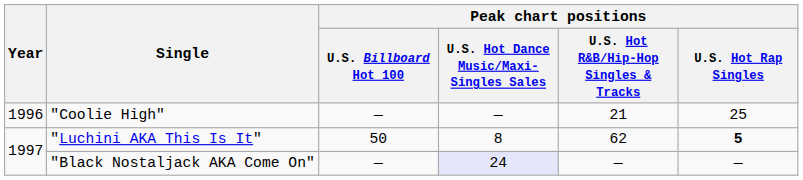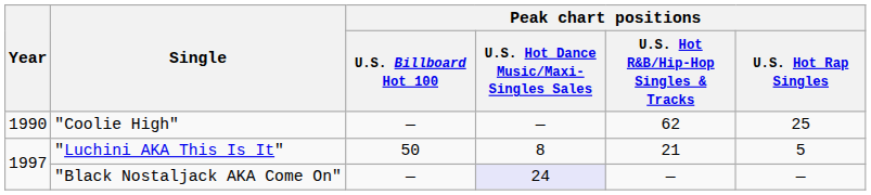 <table class="wikitable">
 <tr>
 <th rowspan="2">Year</th>
 <th rowspan="2">Single</th>
 <th colspan="4">Peak chart positions</th>
 </tr>
 <tr>
 <th style="width:100px;"><small>U.S. <a href='#'><em>Billboard</em> Hot 100</a></small></th>
 <th style="width:100px;"><small>U.S. <a href='#'>Hot Dance Music/Maxi-Singles Sales</a></small></th>
 <th style="width:100px;"><small>U.S. <a href='#'>Hot R&B/Hip-Hop Singles & Tracks</a></small></th>
 <th style="width:100px;"><small>U.S. <a href='#'>Hot Rap Singles</a></small></th>
 </tr>
 <tr>
-<td style="text-align:center;">1996</td>
+<td style="text-align:center;">1990</td>
 <td align="left">"Coolie High"</td>
 <td style="text-align:center;">—</td>
 <td style="text-align:center;">—</td>
-<td style="text-align:center;">21</td>
+<td style="text-align:center;">62</td>
 <td style="text-align:center;">25</td>
 </tr>
 <tr>
 <td style="text-align:center;" rowspan="2">1997</td>
 <td align="left">"<a href='#'>Luchini AKA This Is It</a>"</td>
 <td style="text-align:center;">50</td>
 <td style="text-align:center;">8</td>
-<td style="text-align:center;">62</td>
-<td style="text-align:center;"><strong>5</strong></td>
+<td style="text-align:center;">21</td>
+<td style="text-align:center;">5</td>
 </tr>
 <tr>
 <td align="left">"Black Nostaljack AKA Come On"</td>
 <td style="text-align:center;">—</td>
 <td style="background: lavender; text-align:center;">24</td>
 <td style="text-align:center;">—</td>
 <td style="text-align:center;">—</td>
 </tr>
 </table>
